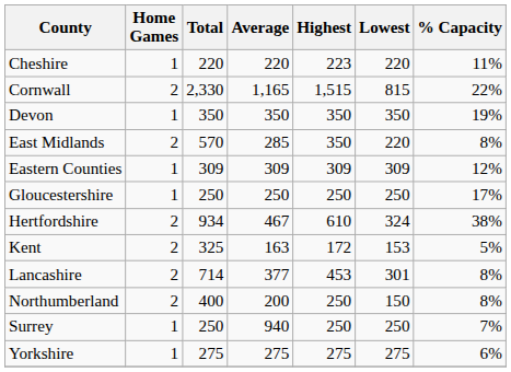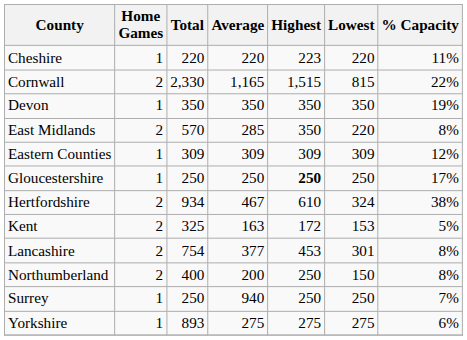 <table class="wikitable sortable" style="text-align:right">
 <tr>
 <th>County</th>
 <th>Home<br>Games</th>
 <th>Total</th>
 <th>Average</th>
 <th>Highest</th>
 <th>Lowest</th>
 <th>% Capacity</th>
 </tr>
 <tr>
 <td style="text-align:left">Cheshire</td>
 <td>1</td>
 <td>220</td>
 <td>220</td>
 <td>223</td>
 <td>220</td>
 <td>11%</td>
 </tr>
 <tr>
 <td style="text-align:left">Cornwall</td>
 <td>2</td>
 <td>2,330</td>
 <td>1,165</td>
 <td>1,515</td>
 <td>815</td>
 <td>22%</td>
 </tr>
 <tr>
 <td style="text-align:left">Devon</td>
 <td>1</td>
 <td>350</td>
 <td>350</td>
 <td>350</td>
 <td>350</td>
 <td>19%</td>
 </tr>
 <tr>
 <td style="text-align:left">East Midlands</td>
 <td>2</td>
 <td>570</td>
 <td>285</td>
 <td>350</td>
 <td>220</td>
 <td>8%</td>
 </tr>
 <tr>
 <td style="text-align:left">Eastern Counties</td>
 <td>1</td>
 <td>309</td>
 <td>309</td>
 <td>309</td>
 <td>309</td>
 <td>12%</td>
 </tr>
 <tr>
 <td style="text-align:left">Gloucestershire</td>
 <td>1</td>
 <td>250</td>
 <td>250</td>
-<td>250</td>
+<td><strong>250</strong></td>
 <td>250</td>
 <td>17%</td>
 </tr>
 <tr>
 <td style="text-align:left">Hertfordshire</td>
 <td>2</td>
 <td>934</td>
 <td>467</td>
 <td>610</td>
 <td>324</td>
 <td>38%</td>
 </tr>
 <tr>
 <td style="text-align:left">Kent</td>
 <td>2</td>
 <td>325</td>
 <td>163</td>
 <td>172</td>
 <td>153</td>
 <td>5%</td>
 </tr>
 <tr>
 <td style="text-align:left">Lancashire</td>
 <td>2</td>
-<td>714</td>
+<td>754</td>
 <td>377</td>
 <td>453</td>
 <td>301</td>
 <td>8%</td>
 </tr>
 <tr>
 <td style="text-align:left">Northumberland</td>
 <td>2</td>
 <td>400</td>
 <td>200</td>
 <td>250</td>
 <td>150</td>
 <td>8%</td>
 </tr>
 <tr>
 <td style="text-align:left">Surrey</td>
 <td>1</td>
 <td>250</td>
 <td>940</td>
 <td>250</td>
 <td>250</td>
 <td>7%</td>
 </tr>
 <tr>
 <td style="text-align:left">Yorkshire</td>
 <td>1</td>
-<td>275</td>
+<td>893</td>
 <td>275</td>
 <td>275</td>
 <td>275</td>
 <td>6%</td>
 </tr>
 <tr>
 </tr>
 </table>
